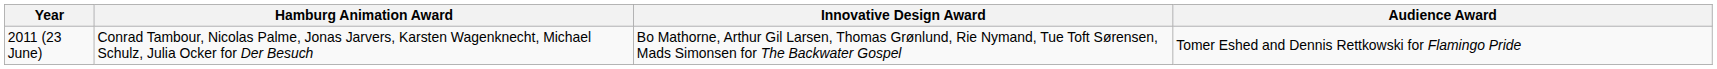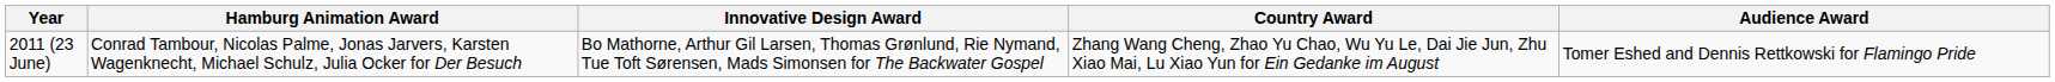 <table class="wikitable" width="99%" align="center">
 <tr bgcolor="lavender">
 <th width="4%">Year</th>
 <th width="24%">Hamburg Animation Award</th>
 <th width="24%">Innovative Design Award</th>
+<th width="24%">Country Award</th>
 <th width="24%">Audience Award</th>
 </tr>
 <tr>
 <td>2011 (23 June)</td>
 <td>Conrad Tambour, Nicolas Palme, Jonas Jarvers, Karsten Wagenknecht, Michael Schulz, Julia Ocker for <em>Der Besuch</em></td>
 <td>Bo Mathorne, Arthur Gil Larsen, Thomas Grønlund, Rie Nymand, Tue Toft Sørensen, Mads Simonsen for <em>The Backwater Gospel</em></td>
+<td>Zhang Wang Cheng, Zhao Yu Chao, Wu Yu Le, Dai Jie Jun, Zhu Xiao Mai, Lu Xiao Yun for <em>Ein Gedanke im August</em></td>
 <td>Tomer Eshed and Dennis Rettkowski for <em>Flamingo Pride</em></td>
 </tr>
 </table>
